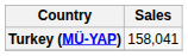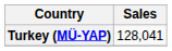 <table class="wikitable sortable plainrowheaders">
 <tr>
 <th scope="col">Country</th>
 <th scope="col">Sales</th>
 </tr>
 <tr>
 <th scope="row">Turkey (<a href='#'>MÜ-YAP</a>)</th>
-<td>158,041</td>
+<td>128,041</td>
 </tr>
 <tr>
 </tr>
 </table>
